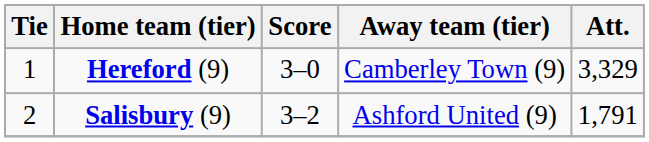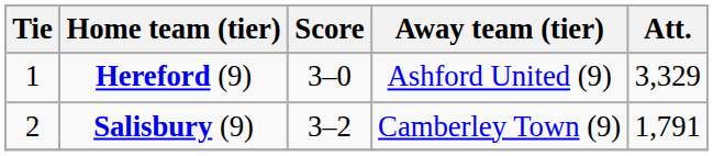 <table class="wikitable" style="text-align: center; font-size:85%">
 <tr>
 <th>Tie</th>
 <th>Home team (tier)</th>
 <th>Score</th>
 <th>Away team (tier)</th>
 <th>Att.</th>
 </tr>
 <tr>
 <td>1</td>
 <td><strong><a href='#'>Hereford</a></strong> (9)</td>
 <td>3–0</td>
-<td><a href='#'>Camberley Town</a> (9)</td>
+<td><a href='#'>Ashford United</a> (9)</td>
 <td>3,329</td>
 </tr>
 <tr>
 <td>2</td>
 <td><strong><a href='#'>Salisbury</a></strong> (9)</td>
 <td>3–2 </td>
-<td><a href='#'>Ashford United</a> (9)</td>
+<td><a href='#'>Camberley Town</a> (9)</td>
 <td>1,791</td>
 </tr>
 <tr>
 </tr>
 </table>
